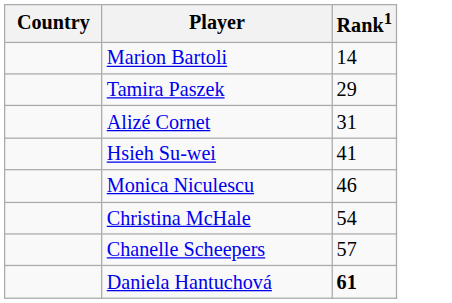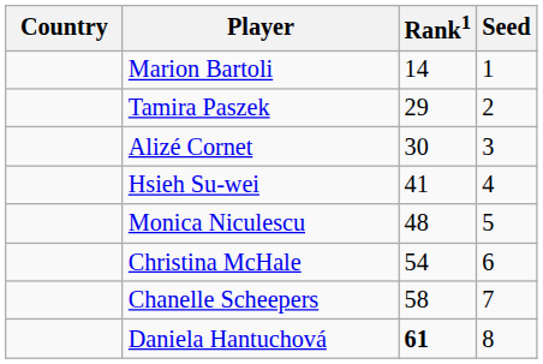 <table class="sortable wikitable">
 <tr>
 <th width="70">Country</th>
 <th width="175">Player</th>
 <th>Rank<sup>1</sup></th>
+<th>Seed</th>
 </tr>
 <tr>
 <td></td>
 <td><a href='#'>Marion Bartoli</a></td>
 <td>14</td>
+<td>1</td>
 </tr>
 <tr>
 <td></td>
 <td><a href='#'>Tamira Paszek</a></td>
 <td>29</td>
+<td>2</td>
 </tr>
 <tr>
 <td></td>
 <td><a href='#'>Alizé Cornet</a></td>
-<td>31</td>
+<td>30</td>
+<td>3</td>
 </tr>
 <tr>
 <td></td>
 <td><a href='#'>Hsieh Su-wei</a></td>
 <td>41</td>
+<td>4</td>
 </tr>
 <tr>
 <td></td>
 <td><a href='#'>Monica Niculescu</a></td>
-<td>46</td>
+<td>48</td>
+<td>5</td>
 </tr>
 <tr>
 <td></td>
 <td><a href='#'>Christina McHale</a></td>
 <td>54</td>
+<td>6</td>
 </tr>
 <tr>
 <td></td>
 <td><a href='#'>Chanelle Scheepers</a></td>
-<td>57</td>
+<td>58</td>
+<td>7</td>
 </tr>
 <tr>
 <td></td>
 <td><a href='#'>Daniela Hantuchová</a></td>
 <td><strong>61</strong></td>
+<td>8</td>
 </tr>
 </table>
